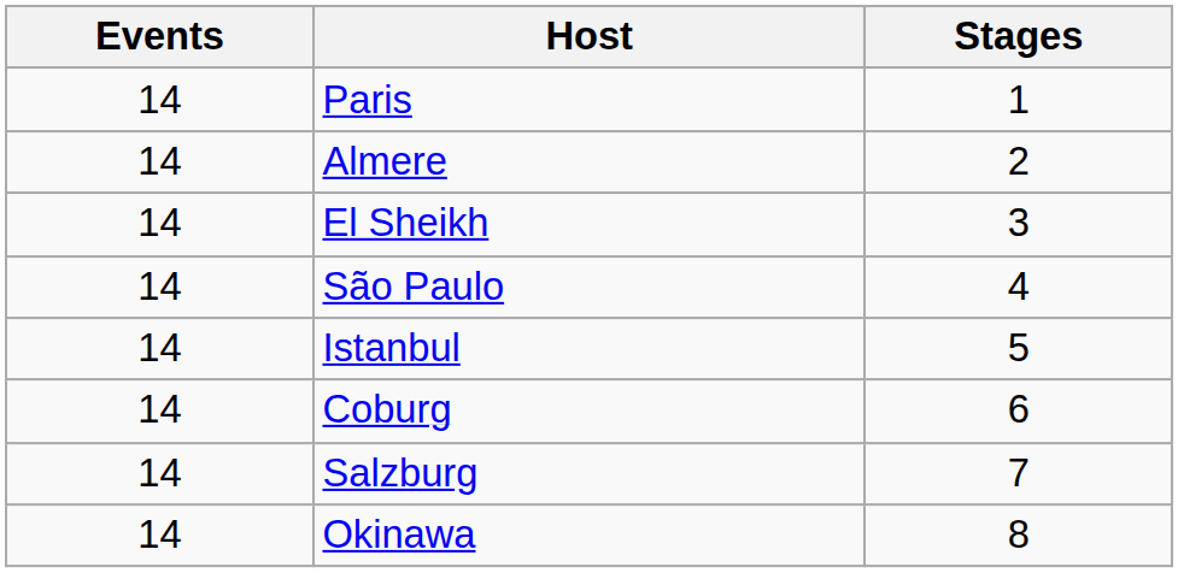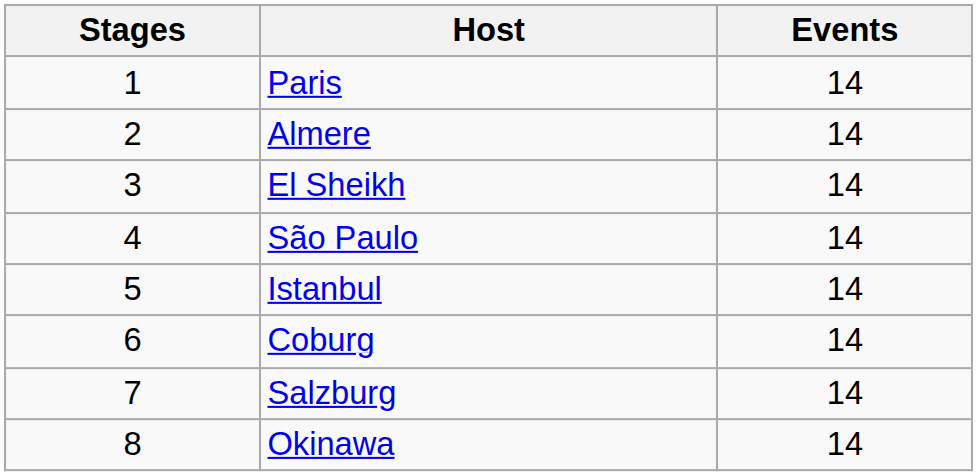 <table class="wikitable" style="width:30%;">
 <tr>
+<th width=40>Stages</th>
+<th width=100>Host</th>
 <th width=20>Events</th>
-<th width=100>Host</th>
-<th width=40>Stages</th>
 </tr>
 <tr>
+<td align=center>1</td>
+<td> <a href='#'>Paris</a></td>
 <td align=center>14</td>
-<td> <a href='#'>Paris</a></td>
-<td align=center>1</td>
 </tr>
 <tr>
+<td align=center>2</td>
+<td> <a href='#'>Almere</a></td>
 <td align=center>14</td>
-<td> <a href='#'>Almere</a></td>
-<td align=center>2</td>
 </tr>
 <tr>
+<td align=center>3</td>
+<td> <a href='#'>El Sheikh</a></td>
 <td align=center>14</td>
-<td> <a href='#'>El Sheikh</a></td>
-<td align=center>3</td>
 </tr>
 <tr>
+<td align=center>4</td>
+<td> <a href='#'>São Paulo</a></td>
 <td align=center>14</td>
-<td> <a href='#'>São Paulo</a></td>
-<td align=center>4</td>
 </tr>
 <tr>
+<td align=center>5</td>
+<td> <a href='#'>Istanbul</a></td>
 <td align=center>14</td>
-<td> <a href='#'>Istanbul</a></td>
-<td align=center>5</td>
 </tr>
 <tr>
+<td align=center>6</td>
+<td> <a href='#'>Coburg</a></td>
 <td align=center>14</td>
-<td> <a href='#'>Coburg</a></td>
-<td align=center>6</td>
 </tr>
 <tr>
+<td align=center>7</td>
+<td> <a href='#'>Salzburg</a></td>
 <td align=center>14</td>
-<td> <a href='#'>Salzburg</a></td>
-<td align=center>7</td>
 </tr>
 <tr>
+<td align=center>8</td>
+<td> <a href='#'>Okinawa</a></td>
 <td align=center>14</td>
-<td> <a href='#'>Okinawa</a></td>
-<td align=center>8</td>
 </tr>
 </table>
